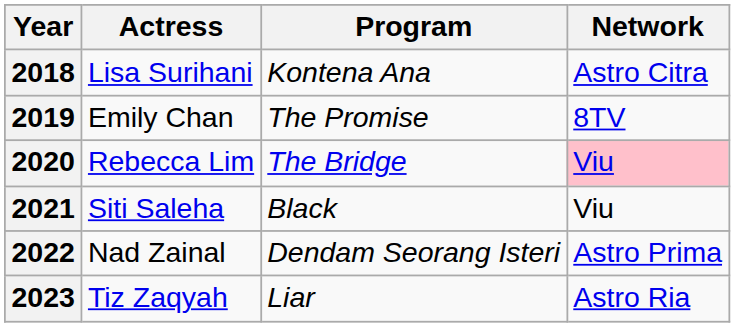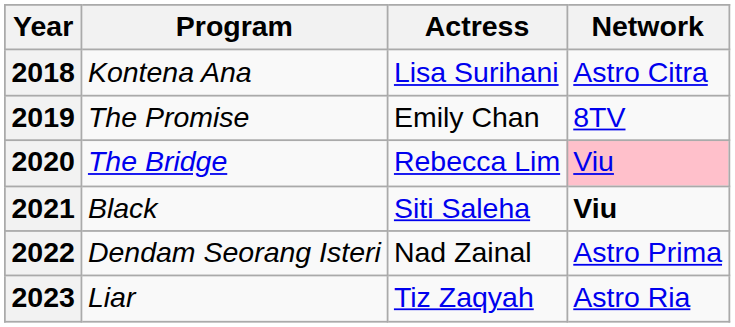 <table class="wikitable plainrowheaders">
 <tr>
 <th>Year</th>
+<th>Program</th>
 <th>Actress</th>
-<th>Program</th>
 <th>Network</th>
 </tr>
 <tr>
 <th scope="row">2018</th>
+<td><em>Kontena Ana</em></td>
 <td><a href='#'>Lisa Surihani</a></td>
-<td><em>Kontena Ana</em></td>
 <td><a href='#'>Astro Citra</a></td>
 </tr>
 <tr>
 <th scope="row">2019</th>
+<td><em>The Promise</em></td>
 <td>Emily Chan</td>
-<td><em>The Promise</em></td>
 <td><a href='#'>8TV</a></td>
 </tr>
 <tr>
 <th scope="row">2020</th>
+<td><em><a href='#'>The Bridge</a></em></td>
 <td><a href='#'>Rebecca Lim</a></td>
-<td><em><a href='#'>The Bridge</a></em></td>
 <td style="background: pink;"><a href='#'>Viu</a></td>
 </tr>
 <tr>
 <th scope="row">2021</th>
+<td><em>Black</em></td>
 <td><a href='#'>Siti Saleha</a></td>
-<td><em>Black</em></td>
-<td>Viu</td>
+<td><strong>Viu</strong></td>
 </tr>
 <tr>
 <th scope="row">2022</th>
+<td><em>Dendam Seorang Isteri</em></td>
 <td>Nad Zainal</td>
-<td><em>Dendam Seorang Isteri</em></td>
 <td><a href='#'>Astro Prima</a></td>
 </tr>
 <tr>
 <th scope="row">2023</th>
+<td><em>Liar</em></td>
 <td><a href='#'>Tiz Zaqyah</a></td>
-<td><em>Liar</em></td>
 <td><a href='#'>Astro Ria</a></td>
 </tr>
 </table>
